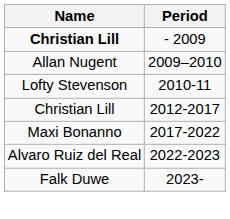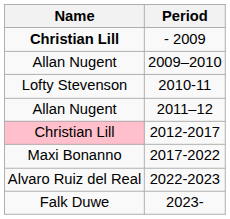 <table class="wikitable">
 <tr>
 <th>Name</th>
 <th>Period</th>
 </tr>
 <tr align="center">
 <td><strong>Christian Lill</strong></td>
 <td>- 2009</td>
 </tr>
 <tr align="center">
 <td> Allan Nugent</td>
 <td>2009–2010</td>
 </tr>
 <tr align="center">
 <td> Lofty Stevenson</td>
 <td>2010-11</td>
 </tr>
 <tr align="center">
-<td>Christian Lill</td>
+<td> Allan Nugent</td>
+<td>2011–12</td>
+</tr>
+<tr align="center">
+<td style="background: pink;">Christian Lill</td>
 <td>2012-2017</td>
 </tr>
 <tr align="center">
 <td> Maxi Bonanno</td>
 <td>2017-2022</td>
 </tr>
 <tr align="center">
 <td> Alvaro Ruiz del Real</td>
 <td>2022-2023</td>
 </tr>
 <tr align="center">
 <td>Falk Duwe</td>
 <td>2023-</td>
 </tr>
 </table>
